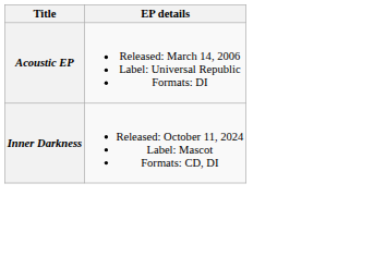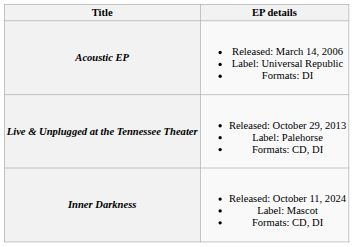 <table class="wikitable plainrowheaders">
 <tr>
 <th>Title</th>
 <th>EP details</th>
 </tr>
 <tr>
 <th scope="row"><em>Acoustic EP</em></th>
 <td style="text-align:center;"><br><ul><li>Released: March 14, 2006</li><li>Label: Universal Republic</li><li>Formats: DI</li></ul></td>
 </tr>
 <tr>
+<th scope="row"><em>Live & Unplugged at the Tennessee Theater</em></th>
+<td style="text-align:center;"><br><ul><li>Released: October 29, 2013</li><li>Label: Palehorse</li><li>Formats: CD, DI</li></ul></td>
+</tr>
+<tr>
 <th scope="row"><em>Inner Darkness</em></th>
 <td style="text-align:center;"><br><ul><li>Released: October 11, 2024</li><li>Label: Mascot</li><li>Formats: CD, DI</li></ul></td>
 </tr>
 </table>
